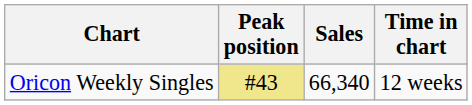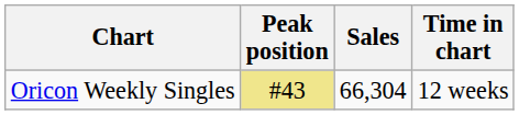 <table class="wikitable">
 <tr>
 <th>Chart</th>
 <th>Peak<br>position</th>
 <th>Sales</th>
 <th>Time in<br>chart</th>
 </tr>
 <tr>
 <td><a href='#'>Oricon</a> Weekly Singles</td>
 <td align="center" style="background: khaki;">#43</td>
-<td>66,340</td>
+<td>66,304</td>
 <td>12 weeks</td>
 </tr>
 </table>
